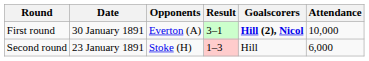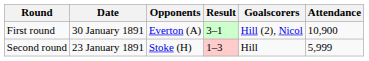 <table class="wikitable">
 <tr>
 <th>Round</th>
 <th>Date</th>
 <th>Opponents</th>
 <th>Result</th>
 <th>Goalscorers</th>
 <th>Attendance</th>
 </tr>
 <tr>
 <td>First round</td>
 <td>30 January 1891</td>
 <td><a href='#'>Everton</a> (A)</td>
 <td bgcolor="ccffcc">3–1</td>
-<td><strong><a href='#'>Hill</a> (2), <a href='#'>Nicol</a></strong></td>
-<td>10,000</td>
+<td><a href='#'>Hill</a> (2), <a href='#'>Nicol</a></td>
+<td>10,900</td>
 </tr>
 <tr>
 <td>Second round</td>
 <td>23 January 1891</td>
 <td><a href='#'>Stoke</a> (H)</td>
 <td bgcolor="ffcccc">1–3</td>
 <td>Hill</td>
-<td>6,000</td>
+<td>5,999</td>
 </tr>
 </table>
